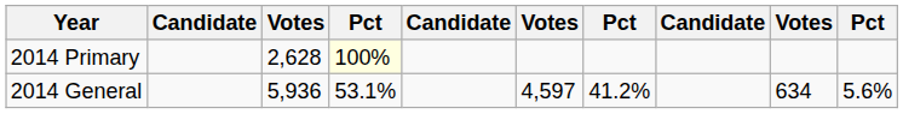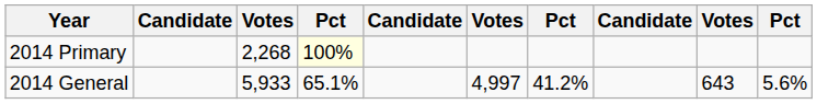 <table class="wikitable" style="margin:0.5em ; font-size:95%">
 <tr>
 <th>Year</th>
 <th>Candidate</th>
 <th>Votes</th>
 <th>Pct</th>
 <th>Candidate</th>
 <th>Votes</th>
 <th>Pct</th>
 <th>Candidate</th>
 <th>Votes</th>
 <th>Pct</th>
 </tr>
 <tr>
 <td>2014 Primary</td>
 <td></td>
-<td>2,628</td>
+<td>2,268</td>
 <td style="background: lightyellow;">100%</td>
 <td></td>
 <td></td>
 <td></td>
 <td></td>
 <td></td>
 <td></td>
 </tr>
 <tr>
 <td>2014 General</td>
 <td></td>
-<td>5,936</td>
-<td>53.1%</td>
+<td>5,933</td>
+<td>65.1%</td>
 <td></td>
-<td>4,597</td>
+<td>4,997</td>
 <td>41.2%</td>
 <td></td>
-<td>634</td>
+<td>643</td>
 <td>5.6%</td>
 </tr>
 </table>
